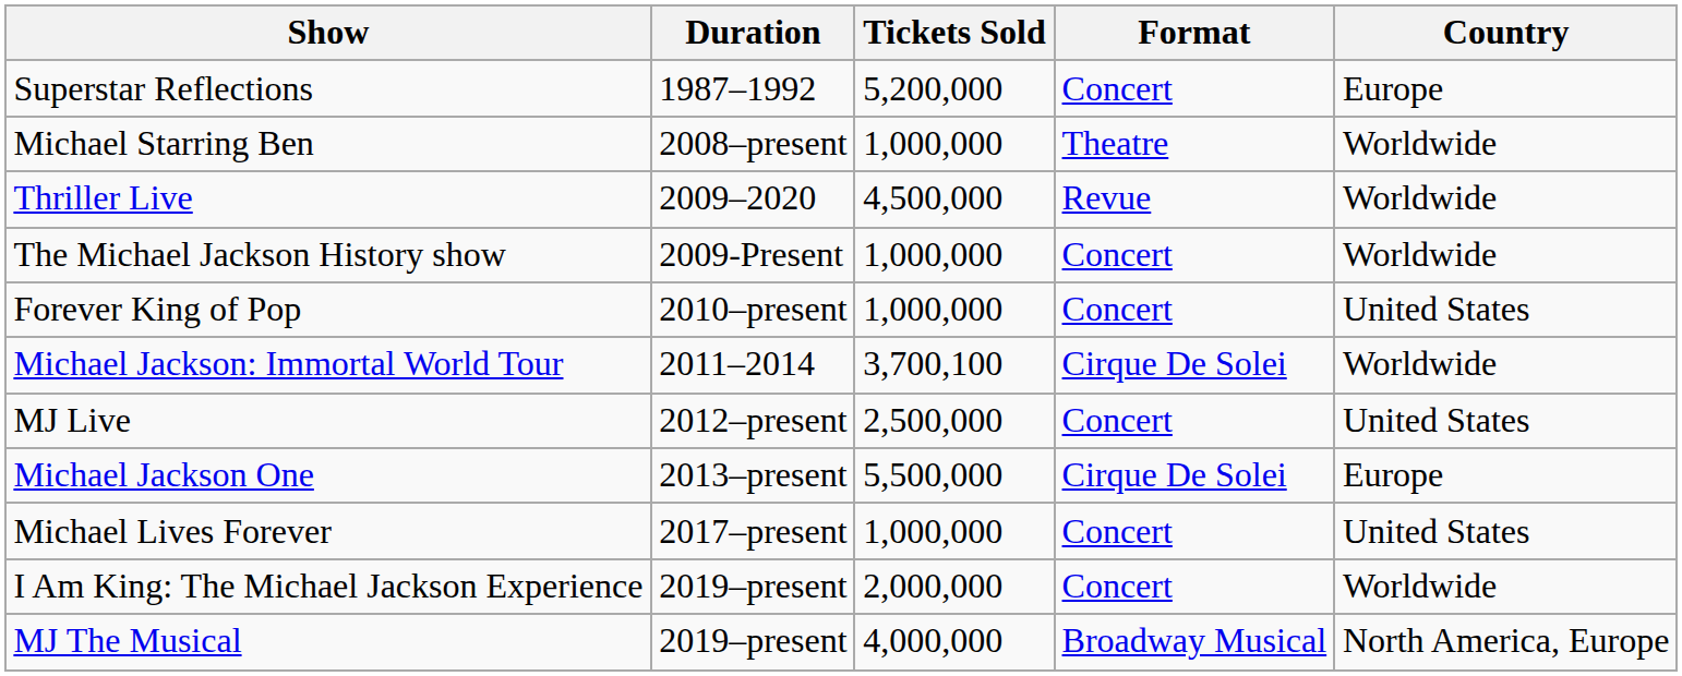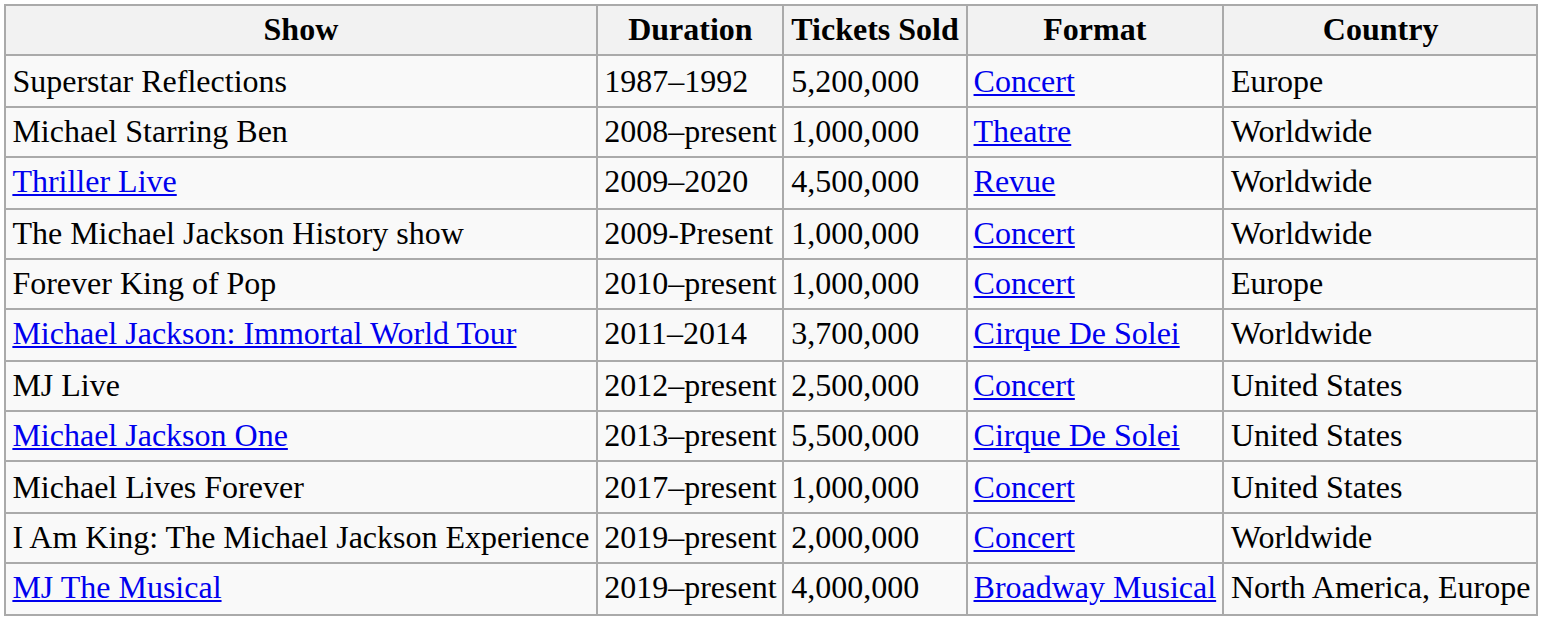 <table class="wikitable">
 <tr>
 <th>Show</th>
 <th>Duration</th>
 <th>Tickets Sold</th>
 <th>Format</th>
 <th>Country</th>
 </tr>
 <tr>
 <td>Superstar Reflections</td>
 <td>1987–1992</td>
 <td>5,200,000 </td>
 <td><a href='#'>Concert</a></td>
 <td>Europe</td>
 </tr>
 <tr>
 <td>Michael Starring Ben</td>
 <td>2008–present</td>
 <td>1,000,000 </td>
 <td><a href='#'>Theatre</a></td>
 <td>Worldwide</td>
 </tr>
 <tr>
 <td><a href='#'>Thriller Live</a></td>
 <td>2009–2020</td>
 <td>4,500,000 </td>
 <td><a href='#'>Revue</a></td>
 <td>Worldwide</td>
 </tr>
 <tr>
 <td>The Michael Jackson History show</td>
 <td>2009-Present</td>
 <td>1,000,000 </td>
 <td><a href='#'>Concert</a></td>
 <td>Worldwide</td>
 </tr>
 <tr>
 <td>Forever King of Pop</td>
 <td>2010–present</td>
 <td>1,000,000</td>
 <td><a href='#'>Concert</a></td>
-<td>United States</td>
+<td>Europe</td>
 </tr>
 <tr>
 <td><a href='#'>Michael Jackson: Immortal World Tour</a></td>
 <td>2011–2014</td>
-<td>3,700,100 </td>
+<td>3,700,000 </td>
 <td><a href='#'>Cirque De Solei</a></td>
 <td>Worldwide</td>
 </tr>
 <tr>
 <td>MJ Live</td>
 <td>2012–present</td>
 <td>2,500,000 </td>
 <td><a href='#'>Concert</a></td>
 <td>United States</td>
 </tr>
 <tr>
 <td><a href='#'>Michael Jackson One</a></td>
 <td>2013–present</td>
 <td>5,500,000 </td>
 <td><a href='#'>Cirque De Solei</a></td>
-<td>Europe</td>
+<td>United States</td>
 </tr>
 <tr>
 <td>Michael Lives Forever</td>
 <td>2017–present</td>
 <td>1,000,000 </td>
 <td><a href='#'>Concert</a></td>
 <td>United States</td>
 </tr>
 <tr>
 <td>I Am King: The Michael Jackson Experience</td>
 <td>2019–present</td>
 <td>2,000,000 </td>
 <td><a href='#'>Concert</a></td>
 <td>Worldwide</td>
 </tr>
 <tr>
 <td><a href='#'>MJ The Musical</a></td>
 <td>2019–present</td>
 <td>4,000,000 </td>
 <td><a href='#'>Broadway Musical</a></td>
 <td>North America, Europe</td>
 </tr>
 </table>
